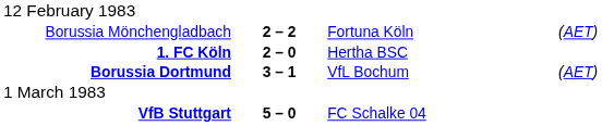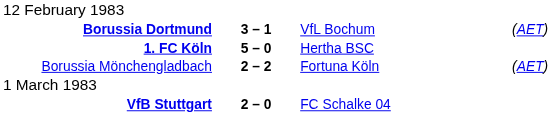 <table width=100% cellspacing=1>
 <tr>
 <th width=25%></th>
 <th width=10%></th>
 <th width=25%></th>
 <th></th>
 </tr>
 <tr>
 <td>12 February 1983</td>
 </tr>
 <tr style=font-size:90%>
-<td align=right><a href='#'>Borussia Mönchengladbach</a></td>
-<td align=center><strong>2 – 2</strong></td>
-<td><a href='#'>Fortuna Köln</a></td>
+<td align=right><strong><a href='#'>Borussia Dortmund</a></strong></td>
+<td align=center><strong>3 – 1</strong></td>
+<td><a href='#'>VfL Bochum</a></td>
 <td><em>(<a href='#'>AET</a>)</em></td>
 </tr>
 <tr style=font-size:90%>
 <td align=right><strong><a href='#'>1. FC Köln</a></strong></td>
-<td align=center><strong>2 – 0</strong></td>
+<td align=center><strong>5 – 0</strong></td>
 <td><a href='#'>Hertha BSC</a></td>
 </tr>
 <tr style=font-size:90%>
-<td align=right><strong><a href='#'>Borussia Dortmund</a></strong></td>
-<td align=center><strong>3 – 1</strong></td>
-<td><a href='#'>VfL Bochum</a></td>
+<td align=right><a href='#'>Borussia Mönchengladbach</a></td>
+<td align=center><strong>2 – 2</strong></td>
+<td><a href='#'>Fortuna Köln</a></td>
 <td><em>(<a href='#'>AET</a>)</em></td>
 </tr>
 <tr>
 <td>1 March 1983</td>
 </tr>
 <tr style=font-size:90%>
 <td align=right><strong><a href='#'>VfB Stuttgart</a></strong></td>
-<td align=center><strong>5 – 0</strong></td>
+<td align=center><strong>2 – 0</strong></td>
 <td><a href='#'>FC Schalke 04</a></td>
 </tr>
 </table>
